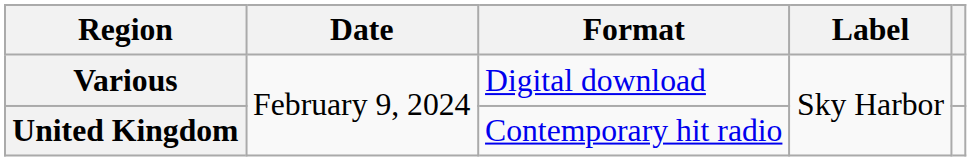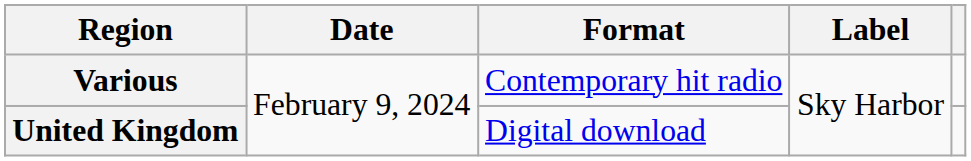 <table class="wikitable plainrowheaders">
 <tr>
 <th scope="col">Region</th>
 <th scope="col">Date</th>
 <th scope="col">Format</th>
 <th scope="col">Label</th>
 <th scope="col"></th>
 </tr>
 <tr>
 <th scope="row">Various</th>
 <td rowspan="2">February 9, 2024</td>
-<td><a href='#'>Digital download</a></td>
+<td><a href='#'>Contemporary hit radio</a></td>
 <td rowspan="2">Sky Harbor</td>
 <td align="center"></td>
 </tr>
 <tr>
 <th scope="row">United Kingdom</th>
-<td><a href='#'>Contemporary hit radio</a></td>
+<td><a href='#'>Digital download</a></td>
 <td align="center"></td>
 </tr>
 </table>
